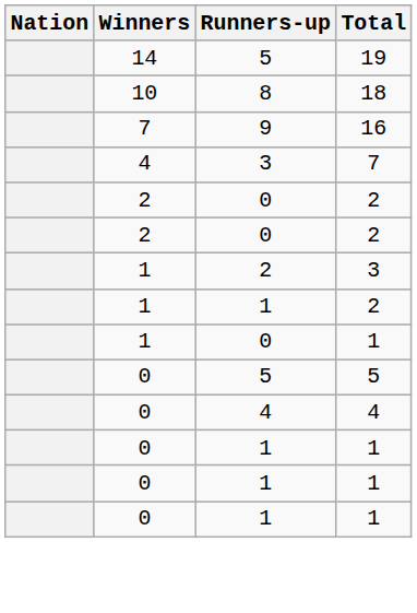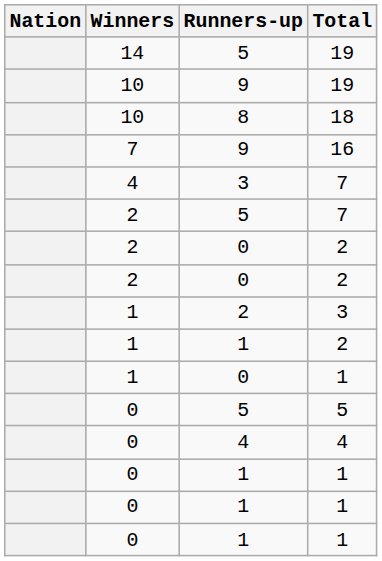 <table class="wikitable plainrowheaders sortable">
 <tr>
 <th scope=col>Nation</th>
 <th scope=col>Winners</th>
 <th scope=col>Runners-up</th>
 <th scope=col>Total</th>
 </tr>
 <tr>
 <th scope=row></th>
 <td align=center>14</td>
 <td align=center>5</td>
+<td align=center>19</td>
+</tr>
+<tr>
+<th scope=row></th>
+<td align=center>10</td>
+<td align=center>9</td>
 <td align=center>19</td>
 </tr>
 <tr>
 <th scope=row></th>
 <td align=center>10</td>
 <td align=center>8</td>
 <td align=center>18</td>
 </tr>
 <tr>
 <th scope=row></th>
 <td align=center>7</td>
 <td align=center>9</td>
 <td align=center>16</td>
 </tr>
 <tr>
 <th scope=row></th>
 <td align=center>4</td>
 <td align=center>3</td>
+<td align=center>7</td>
+</tr>
+<tr>
+<th scope=row></th>
+<td align=center>2</td>
+<td align=center>5</td>
 <td align=center>7</td>
 </tr>
 <tr>
 <th scope=row></th>
 <td align=center>2</td>
 <td align=center>0</td>
 <td align=center>2</td>
 </tr>
 <tr>
 <th scope=row></th>
 <td align=center>2</td>
 <td align=center>0</td>
 <td align=center>2</td>
 </tr>
 <tr>
 <th scope=row></th>
 <td align=center>1</td>
 <td align=center>2</td>
 <td align=center>3</td>
 </tr>
 <tr>
 <th scope=row></th>
 <td align=center>1</td>
 <td align=center>1</td>
 <td align=center>2</td>
 </tr>
 <tr>
 <th scope=row></th>
 <td align=center>1</td>
 <td align=center>0</td>
 <td align=center>1</td>
 </tr>
 <tr>
 <th scope=row></th>
 <td align=center>0</td>
 <td align=center>5</td>
 <td align=center>5</td>
 </tr>
 <tr>
 <th scope=row></th>
 <td align=center>0</td>
 <td align=center>4</td>
 <td align=center>4</td>
 </tr>
 <tr>
 <th scope=row></th>
 <td align=center>0</td>
 <td align=center>1</td>
 <td align=center>1</td>
 </tr>
 <tr>
 <th scope=row></th>
 <td align=center>0</td>
 <td align=center>1</td>
 <td align=center>1</td>
 </tr>
 <tr>
 <th scope=row></th>
 <td align=center>0</td>
 <td align=center>1</td>
 <td align=center>1</td>
 </tr>
 </table>
